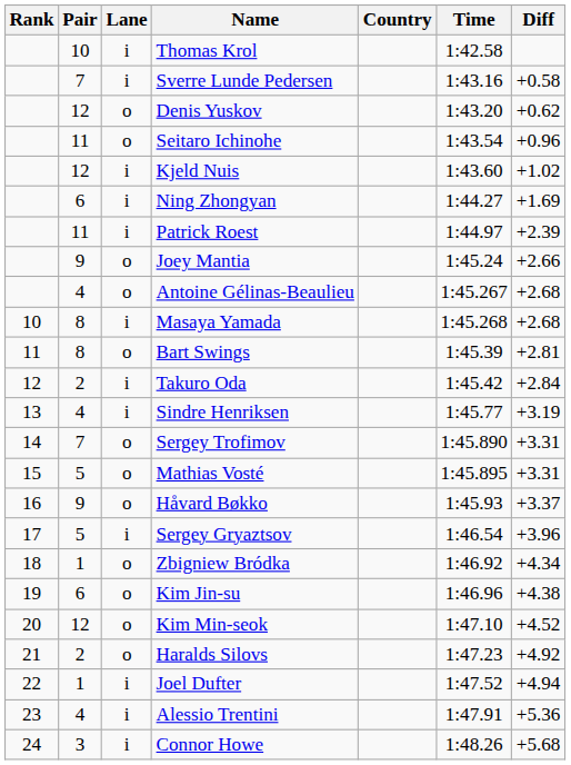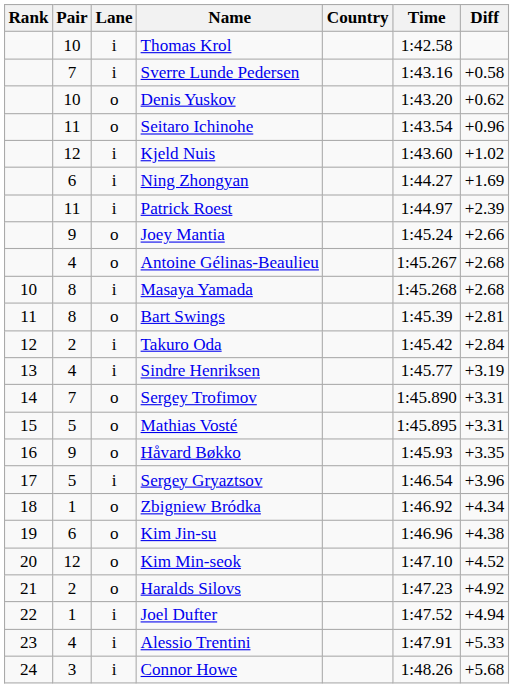 <table class="wikitable sortable" style="text-align:center">
 <tr>
 <th>Rank</th>
 <th>Pair</th>
 <th>Lane</th>
 <th>Name</th>
 <th>Country</th>
 <th>Time</th>
 <th>Diff</th>
 </tr>
 <tr>
 <td></td>
 <td>10</td>
 <td>i</td>
 <td align=left><a href='#'>Thomas Krol</a></td>
 <td align=left></td>
 <td>1:42.58</td>
 <td></td>
 </tr>
 <tr>
 <td></td>
 <td>7</td>
 <td>i</td>
 <td align=left><a href='#'>Sverre Lunde Pedersen</a></td>
 <td align=left></td>
 <td>1:43.16</td>
 <td>+0.58</td>
 </tr>
 <tr>
 <td></td>
-<td>12</td>
+<td>10</td>
 <td>o</td>
 <td align=left><a href='#'>Denis Yuskov</a></td>
 <td align=left></td>
 <td>1:43.20</td>
 <td>+0.62</td>
 </tr>
 <tr>
 <td></td>
 <td>11</td>
 <td>o</td>
 <td align=left><a href='#'>Seitaro Ichinohe</a></td>
 <td align=left></td>
 <td>1:43.54</td>
 <td>+0.96</td>
 </tr>
 <tr>
 <td></td>
 <td>12</td>
 <td>i</td>
 <td align=left><a href='#'>Kjeld Nuis</a></td>
 <td align=left></td>
 <td>1:43.60</td>
 <td>+1.02</td>
 </tr>
 <tr>
 <td></td>
 <td>6</td>
 <td>i</td>
 <td align=left><a href='#'>Ning Zhongyan</a></td>
 <td align=left></td>
 <td>1:44.27</td>
 <td>+1.69</td>
 </tr>
 <tr>
 <td></td>
 <td>11</td>
 <td>i</td>
 <td align=left><a href='#'>Patrick Roest</a></td>
 <td align=left></td>
 <td>1:44.97</td>
 <td>+2.39</td>
 </tr>
 <tr>
 <td></td>
 <td>9</td>
 <td>o</td>
 <td align=left><a href='#'>Joey Mantia</a></td>
 <td align=left></td>
 <td>1:45.24</td>
 <td>+2.66</td>
 </tr>
 <tr>
 <td></td>
 <td>4</td>
 <td>o</td>
 <td align=left><a href='#'>Antoine Gélinas-Beaulieu</a></td>
 <td align=left></td>
 <td>1:45.267</td>
 <td>+2.68</td>
 </tr>
 <tr>
 <td>10</td>
 <td>8</td>
 <td>i</td>
 <td align=left><a href='#'>Masaya Yamada</a></td>
 <td align=left></td>
 <td>1:45.268</td>
 <td>+2.68</td>
 </tr>
 <tr>
 <td>11</td>
 <td>8</td>
 <td>o</td>
 <td align=left><a href='#'>Bart Swings</a></td>
 <td align=left></td>
 <td>1:45.39</td>
 <td>+2.81</td>
 </tr>
 <tr>
 <td>12</td>
 <td>2</td>
 <td>i</td>
 <td align=left><a href='#'>Takuro Oda</a></td>
 <td align=left></td>
 <td>1:45.42</td>
 <td>+2.84</td>
 </tr>
 <tr>
 <td>13</td>
 <td>4</td>
 <td>i</td>
 <td align=left><a href='#'>Sindre Henriksen</a></td>
 <td align=left></td>
 <td>1:45.77</td>
 <td>+3.19</td>
 </tr>
 <tr>
 <td>14</td>
 <td>7</td>
 <td>o</td>
 <td align=left><a href='#'>Sergey Trofimov</a></td>
 <td align=left></td>
 <td>1:45.890</td>
 <td>+3.31</td>
 </tr>
 <tr>
 <td>15</td>
 <td>5</td>
 <td>o</td>
 <td align=left><a href='#'>Mathias Vosté</a></td>
 <td align=left></td>
 <td>1:45.895</td>
 <td>+3.31</td>
 </tr>
 <tr>
 <td>16</td>
 <td>9</td>
 <td>o</td>
 <td align=left><a href='#'>Håvard Bøkko</a></td>
 <td align=left></td>
 <td>1:45.93</td>
-<td>+3.37</td>
+<td>+3.35</td>
 </tr>
 <tr>
 <td>17</td>
 <td>5</td>
 <td>i</td>
 <td align=left><a href='#'>Sergey Gryaztsov</a></td>
 <td align=left></td>
 <td>1:46.54</td>
 <td>+3.96</td>
 </tr>
 <tr>
 <td>18</td>
 <td>1</td>
 <td>o</td>
 <td align=left><a href='#'>Zbigniew Bródka</a></td>
 <td align=left></td>
 <td>1:46.92</td>
 <td>+4.34</td>
 </tr>
 <tr>
 <td>19</td>
 <td>6</td>
 <td>o</td>
 <td align=left><a href='#'>Kim Jin-su</a></td>
 <td align=left></td>
 <td>1:46.96</td>
 <td>+4.38</td>
 </tr>
 <tr>
 <td>20</td>
 <td>12</td>
 <td>o</td>
 <td align=left><a href='#'>Kim Min-seok</a></td>
 <td align=left></td>
 <td>1:47.10</td>
 <td>+4.52</td>
 </tr>
 <tr>
 <td>21</td>
 <td>2</td>
 <td>o</td>
 <td align=left><a href='#'>Haralds Silovs</a></td>
 <td align=left></td>
 <td>1:47.23</td>
 <td>+4.92</td>
 </tr>
 <tr>
 <td>22</td>
 <td>1</td>
 <td>i</td>
 <td align=left><a href='#'>Joel Dufter</a></td>
 <td align=left></td>
 <td>1:47.52</td>
 <td>+4.94</td>
 </tr>
 <tr>
 <td>23</td>
 <td>4</td>
 <td>i</td>
 <td align=left><a href='#'>Alessio Trentini</a></td>
 <td align=left></td>
 <td>1:47.91</td>
-<td>+5.36</td>
+<td>+5.33</td>
 </tr>
 <tr>
 <td>24</td>
 <td>3</td>
 <td>i</td>
 <td align=left><a href='#'>Connor Howe</a></td>
 <td align=left></td>
 <td>1:48.26</td>
 <td>+5.68</td>
 </tr>
 </table>
